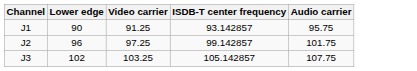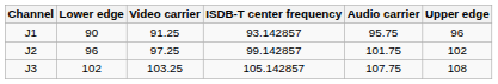 <table class="wikitable" style="text-align: center; border-collapse:collapse">
 <tr>
 <th>Channel</th>
 <th>Lower edge</th>
 <th>Video carrier</th>
 <th>ISDB-T center frequency</th>
 <th>Audio carrier</th>
+<th>Upper edge</th>
 </tr>
 <tr>
 <td>J1</td>
 <td>90</td>
 <td>91.25</td>
 <td>93.142857</td>
 <td>95.75</td>
+<td>96</td>
 </tr>
 <tr>
 <td>J2</td>
 <td>96</td>
 <td>97.25</td>
 <td>99.142857</td>
 <td>101.75</td>
+<td>102</td>
 </tr>
 <tr>
 <td>J3</td>
 <td>102</td>
 <td>103.25</td>
 <td>105.142857</td>
 <td>107.75</td>
+<td>108</td>
 </tr>
 </table>
